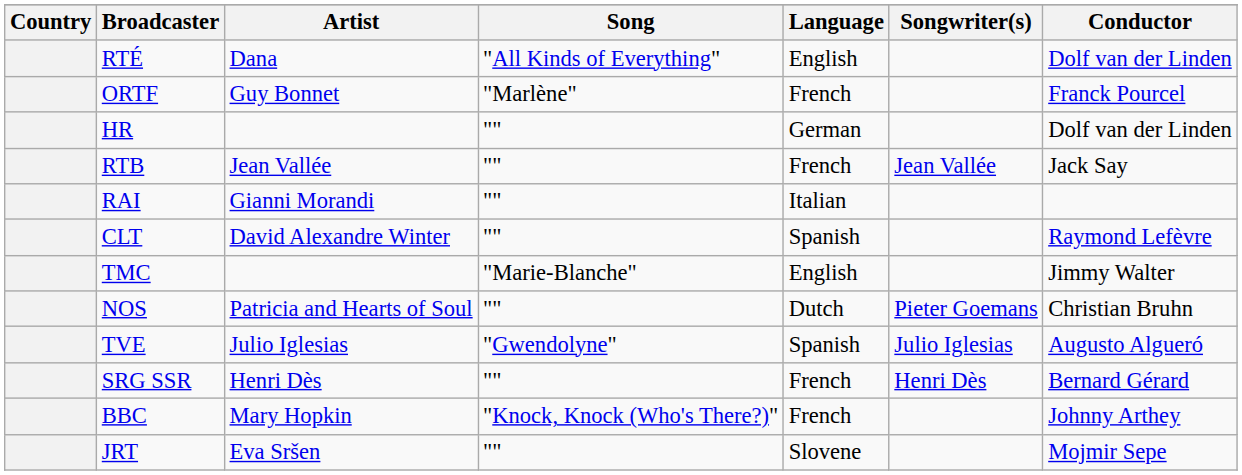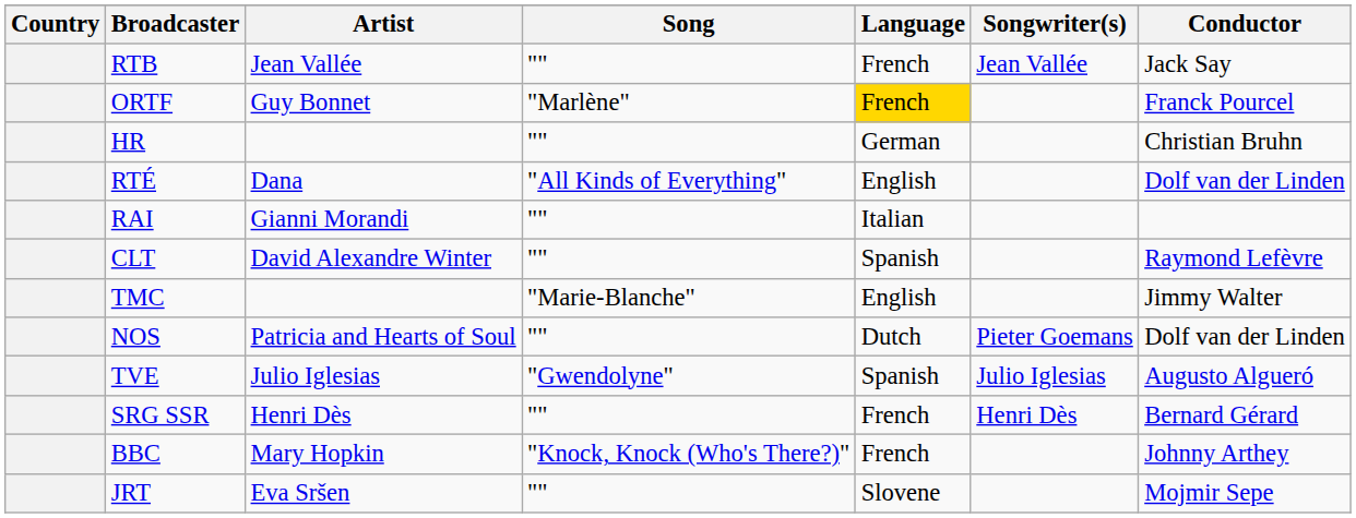 <table class="wikitable plainrowheaders" style="clear:left">
 <tr>
 </tr>
 <tr>
 <th scope="col">Country</th>
 <th scope="col">Broadcaster</th>
 <th scope="col">Artist</th>
 <th scope="col">Song</th>
 <th scope="col">Language</th>
 <th scope="col">Songwriter(s)</th>
 <th scope="col">Conductor</th>
 </tr>
 <tr>
 <th scope="row"></th>
-<td><a href='#'>RTÉ</a></td>
-<td><a href='#'>Dana</a></td>
-<td>"<a href='#'>All Kinds of Everything</a>"</td>
-<td>English</td>
-<td></td>
-<td><a href='#'>Dolf van der Linden</a></td>
+<td><a href='#'>RTB</a></td>
+<td><a href='#'>Jean Vallée</a></td>
+<td>""</td>
+<td>French</td>
+<td><a href='#'>Jean Vallée</a></td>
+<td>Jack Say</td>
 </tr>
 <tr>
 <th scope="row"></th>
 <td><a href='#'>ORTF</a></td>
 <td><a href='#'>Guy Bonnet</a></td>
 <td>"Marlène"</td>
-<td>French</td>
+<td style="background: gold;">French</td>
 <td></td>
 <td><a href='#'>Franck Pourcel</a></td>
 </tr>
 <tr>
 <th scope="row"></th>
 <td><a href='#'>HR</a></td>
 <td></td>
 <td>""</td>
 <td>German</td>
 <td></td>
-<td>Dolf van der Linden</td>
+<td>Christian Bruhn</td>
 </tr>
 <tr>
 <th scope="row"></th>
-<td><a href='#'>RTB</a></td>
-<td><a href='#'>Jean Vallée</a></td>
-<td>""</td>
-<td>French</td>
-<td><a href='#'>Jean Vallée</a></td>
-<td>Jack Say</td>
+<td><a href='#'>RTÉ</a></td>
+<td><a href='#'>Dana</a></td>
+<td>"<a href='#'>All Kinds of Everything</a>"</td>
+<td>English</td>
+<td></td>
+<td><a href='#'>Dolf van der Linden</a></td>
 </tr>
 <tr>
 <th scope="row"></th>
 <td><a href='#'>RAI</a></td>
 <td><a href='#'>Gianni Morandi</a></td>
 <td>""</td>
 <td>Italian</td>
 <td></td>
 <td></td>
 </tr>
 <tr>
 <th scope="row"></th>
 <td><a href='#'>CLT</a></td>
 <td><a href='#'>David Alexandre Winter</a></td>
 <td>""</td>
 <td>Spanish</td>
 <td></td>
 <td><a href='#'>Raymond Lefèvre</a></td>
 </tr>
 <tr>
 <th scope="row"></th>
 <td><a href='#'>TMC</a></td>
 <td></td>
 <td>"Marie-Blanche"</td>
 <td>English</td>
 <td></td>
 <td>Jimmy Walter</td>
 </tr>
 <tr>
 <th scope="row"></th>
 <td><a href='#'>NOS</a></td>
 <td><a href='#'>Patricia and Hearts of Soul</a></td>
 <td>""</td>
 <td>Dutch</td>
 <td><a href='#'>Pieter Goemans</a></td>
-<td>Christian Bruhn</td>
+<td>Dolf van der Linden</td>
 </tr>
 <tr>
 <th scope="row"></th>
 <td><a href='#'>TVE</a></td>
 <td><a href='#'>Julio Iglesias</a></td>
 <td>"<a href='#'>Gwendolyne</a>"</td>
 <td>Spanish</td>
 <td><a href='#'>Julio Iglesias</a></td>
 <td><a href='#'>Augusto Algueró</a></td>
 </tr>
 <tr>
 <th scope="row"></th>
 <td><a href='#'>SRG SSR</a></td>
 <td><a href='#'>Henri Dès</a></td>
 <td>""</td>
 <td>French</td>
 <td><a href='#'>Henri Dès</a></td>
 <td><a href='#'>Bernard Gérard</a></td>
 </tr>
 <tr>
 <th scope="row"></th>
 <td><a href='#'>BBC</a></td>
 <td><a href='#'>Mary Hopkin</a></td>
 <td>"<a href='#'>Knock, Knock (Who's There?)</a>"</td>
 <td>French</td>
 <td></td>
 <td><a href='#'>Johnny Arthey</a></td>
 </tr>
 <tr>
 <th scope="row"></th>
 <td><a href='#'>JRT</a></td>
 <td><a href='#'>Eva Sršen</a></td>
 <td>""</td>
 <td>Slovene</td>
 <td></td>
 <td><a href='#'>Mojmir Sepe</a></td>
 </tr>
 </table>
